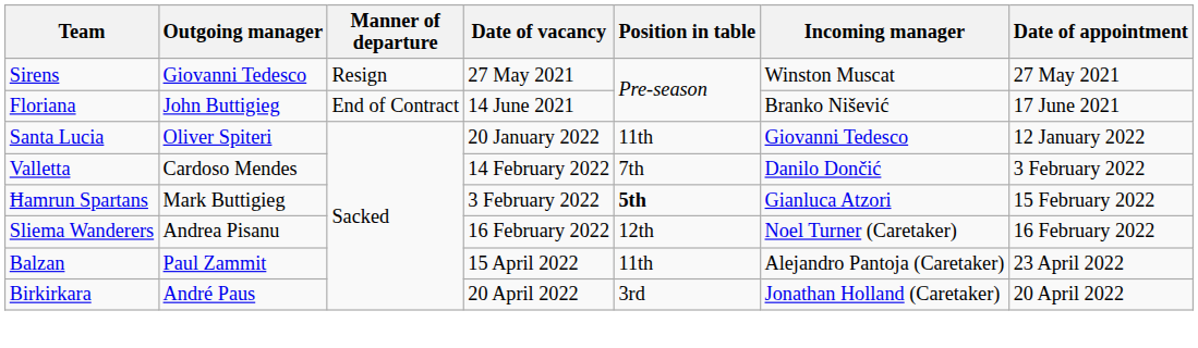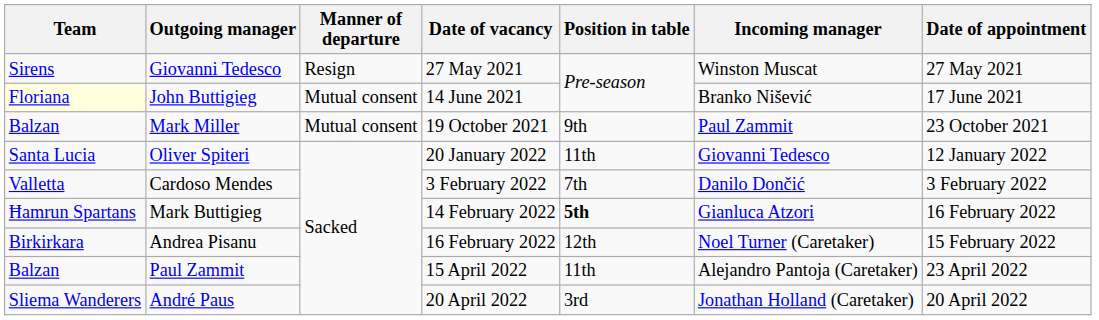 <table class="wikitable sortable">
 <tr>
 <th>Team</th>
 <th>Outgoing manager</th>
 <th>Manner of<br>departure</th>
 <th>Date of vacancy</th>
 <th>Position in table</th>
 <th>Incoming manager</th>
 <th>Date of appointment</th>
 </tr>
 <tr>
 <td><a href='#'>Sirens</a></td>
 <td> <a href='#'>Giovanni Tedesco</a></td>
 <td>Resign</td>
 <td>27 May 2021</td>
 <td rowspan="2"><em>Pre-season</em></td>
 <td> Winston Muscat</td>
 <td>27 May 2021</td>
 </tr>
 <tr>
-<td><a href='#'>Floriana</a></td>
+<td style="background: lightyellow;"><a href='#'>Floriana</a></td>
 <td> <a href='#'>John Buttigieg</a></td>
-<td>End of Contract</td>
+<td>Mutual consent</td>
 <td>14 June 2021</td>
 <td> Branko Nišević</td>
 <td>17 June 2021</td>
+</tr>
+<tr>
+<td><a href='#'>Balzan</a></td>
+<td> <a href='#'>Mark Miller</a></td>
+<td>Mutual consent</td>
+<td>19 October 2021</td>
+<td>9th</td>
+<td> <a href='#'>Paul Zammit</a></td>
+<td>23 October 2021</td>
 </tr>
 <tr>
 <td><a href='#'>Santa Lucia</a></td>
 <td> <a href='#'>Oliver Spiteri</a></td>
 <td rowspan="6">Sacked</td>
 <td>20 January 2022</td>
 <td>11th</td>
 <td> <a href='#'>Giovanni Tedesco</a></td>
 <td>12 January 2022</td>
 </tr>
 <tr>
 <td><a href='#'>Valletta</a></td>
 <td> Cardoso Mendes</td>
-<td>14 February 2022</td>
+<td>3 February 2022</td>
 <td>7th</td>
 <td> <a href='#'>Danilo Dončić</a></td>
 <td>3 February 2022</td>
 </tr>
 <tr>
 <td><a href='#'>Ħamrun Spartans</a></td>
 <td> Mark Buttigieg</td>
-<td>3 February 2022</td>
+<td>14 February 2022</td>
 <td><strong>5th</strong></td>
 <td> <a href='#'>Gianluca Atzori</a></td>
-<td>15 February 2022</td>
+<td>16 February 2022</td>
 </tr>
 <tr>
-<td><a href='#'>Sliema Wanderers</a></td>
+<td><a href='#'>Birkirkara</a></td>
 <td> Andrea Pisanu</td>
 <td>16 February 2022</td>
 <td>12th</td>
 <td> <a href='#'>Noel Turner</a> (Caretaker)</td>
-<td>16 February 2022</td>
+<td>15 February 2022</td>
 </tr>
 <tr>
 <td><a href='#'>Balzan</a></td>
 <td> <a href='#'>Paul Zammit</a></td>
 <td>15 April 2022</td>
 <td>11th</td>
 <td> Alejandro Pantoja (Caretaker)</td>
 <td>23 April 2022</td>
 </tr>
 <tr>
-<td><a href='#'>Birkirkara</a></td>
+<td><a href='#'>Sliema Wanderers</a></td>
 <td> <a href='#'>André Paus</a></td>
 <td>20 April 2022</td>
 <td>3rd</td>
 <td> <a href='#'>Jonathan Holland</a> (Caretaker)</td>
 <td>20 April 2022</td>
 </tr>
 </table>
